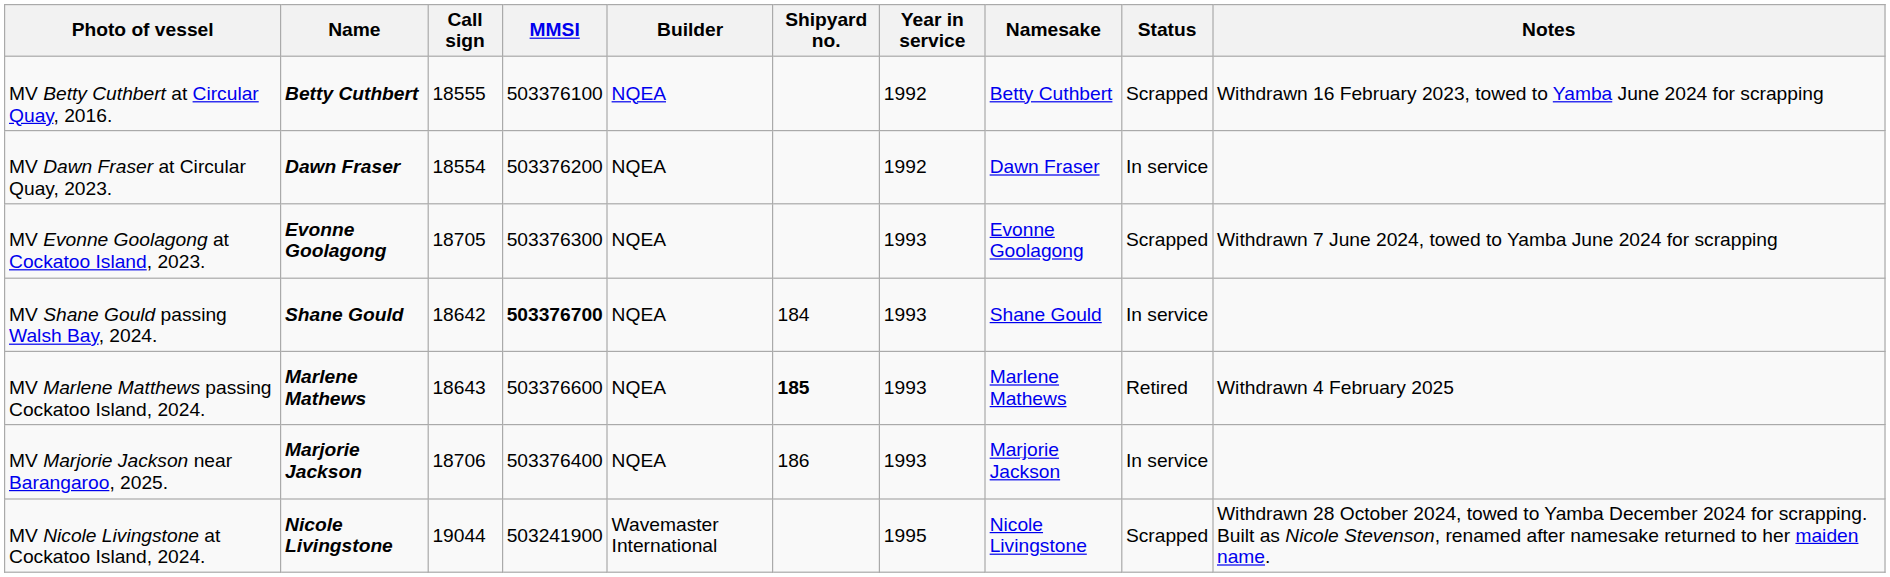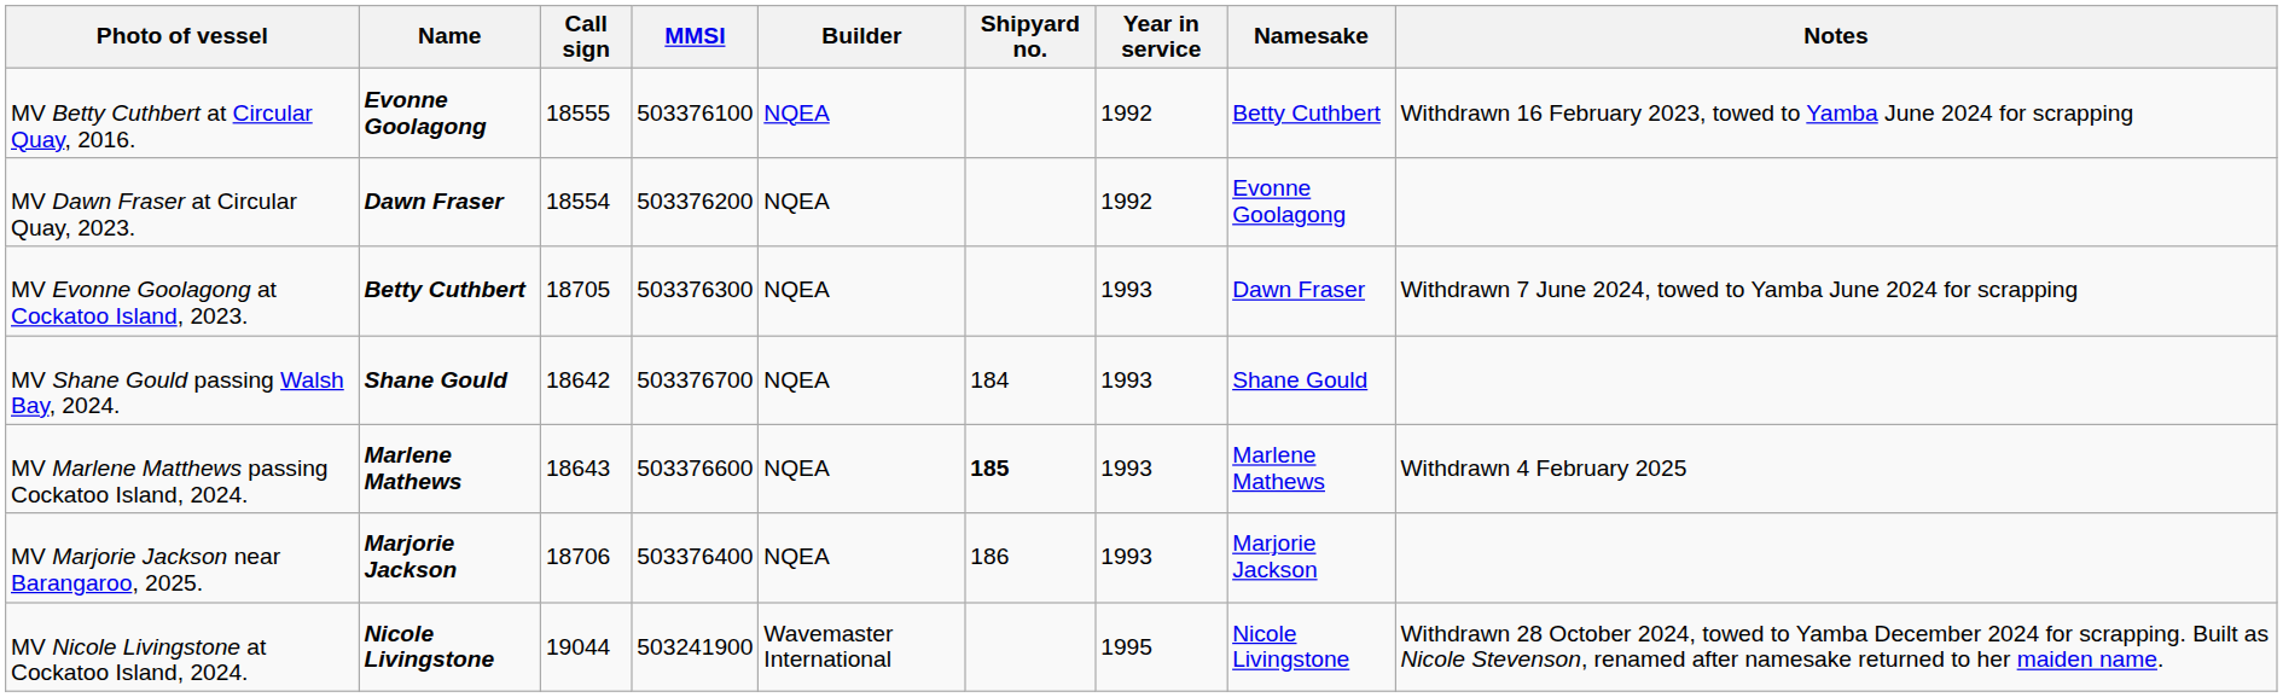 <table class="wikitable sortable">
 <tr>
 <th>Photo of vessel</th>
 <th>Name</th>
 <th>Call sign</th>
 <th><a href='#'>MMSI</a></th>
 <th>Builder</th>
 <th>Shipyard no.</th>
 <th>Year in service</th>
 <th>Namesake</th>
-<th>Status</th>
 <th>Notes</th>
 </tr>
 <tr>
 <td><br>MV <em>Betty Cuthbert</em> at <a href='#'>Circular Quay</a>, 2016.</td>
-<td><strong><em>Betty Cuthbert</em></strong></td>
+<td><strong><em>Evonne Goolagong</em></strong></td>
 <td>18555</td>
 <td>503376100</td>
 <td><a href='#'>NQEA</a></td>
 <td></td>
 <td>1992</td>
 <td><a href='#'>Betty Cuthbert</a></td>
-<td>Scrapped</td>
 <td>Withdrawn 16 February 2023, towed to <a href='#'>Yamba</a> June 2024 for scrapping</td>
 </tr>
 <tr>
 <td><br>MV <em>Dawn Fraser</em> at Circular Quay, 2023.</td>
 <td><strong><em>Dawn Fraser</em></strong></td>
 <td>18554</td>
 <td>503376200</td>
 <td>NQEA</td>
 <td></td>
 <td>1992</td>
-<td><a href='#'>Dawn Fraser</a></td>
-<td>In service</td>
+<td><a href='#'>Evonne Goolagong</a></td>
 <td></td>
 </tr>
 <tr>
 <td><br>MV <em>Evonne Goolagong</em> at <a href='#'>Cockatoo Island</a>, 2023.</td>
-<td><strong><em>Evonne Goolagong</em></strong></td>
+<td><strong><em>Betty Cuthbert</em></strong></td>
 <td>18705</td>
 <td>503376300</td>
 <td>NQEA</td>
 <td></td>
 <td>1993</td>
-<td><a href='#'>Evonne Goolagong</a></td>
-<td>Scrapped</td>
+<td><a href='#'>Dawn Fraser</a></td>
 <td>Withdrawn 7 June 2024, towed to Yamba June 2024 for scrapping</td>
 </tr>
 <tr>
 <td><br>MV <em>Shane Gould</em> passing <a href='#'>Walsh Bay</a>, 2024.</td>
 <td><strong><em>Shane Gould</em></strong></td>
 <td>18642</td>
-<td><strong>503376700</strong></td>
+<td>503376700</td>
 <td>NQEA</td>
 <td>184</td>
 <td>1993</td>
 <td><a href='#'>Shane Gould</a></td>
-<td>In service</td>
 <td></td>
 </tr>
 <tr>
 <td><br>MV <em>Marlene Matthews</em> passing Cockatoo Island, 2024.</td>
 <td><strong><em>Marlene Mathews</em></strong></td>
 <td>18643</td>
 <td>503376600</td>
 <td>NQEA</td>
 <td><strong>185</strong></td>
 <td>1993</td>
 <td><a href='#'>Marlene Mathews</a></td>
-<td>Retired</td>
 <td>Withdrawn 4 February 2025</td>
 </tr>
 <tr>
 <td><br>MV <em>Marjorie Jackson</em> near <a href='#'>Barangaroo</a>, 2025.</td>
 <td><strong><em>Marjorie Jackson</em></strong></td>
 <td>18706</td>
 <td>503376400</td>
 <td>NQEA</td>
 <td>186</td>
 <td>1993</td>
 <td><a href='#'>Marjorie Jackson</a></td>
-<td>In service</td>
 <td></td>
 </tr>
 <tr>
 <td><br>MV <em>Nicole Livingstone</em> at Cockatoo Island, 2024.</td>
 <td><strong><em>Nicole Livingstone</em></strong></td>
 <td>19044</td>
 <td>503241900</td>
 <td>Wavemaster International</td>
 <td></td>
 <td>1995</td>
 <td><a href='#'>Nicole Livingstone</a></td>
-<td>Scrapped</td>
 <td>Withdrawn 28 October 2024, towed to Yamba December 2024 for scrapping. Built as <em>Nicole Stevenson</em>, renamed after namesake returned to her <a href='#'>maiden name</a>.</td>
 </tr>
 </table>
